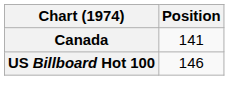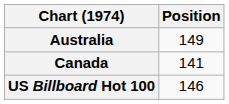 <table class="wikitable sortable plainrowheaders" style="text-align:center">
 <tr>
 <th>Chart (1974)</th>
 <th>Position</th>
+</tr>
+<tr>
+<th scope="row">Australia</th>
+<td>149</td>
 </tr>
 <tr>
 <th scope="row">Canada</th>
 <td>141</td>
 </tr>
 <tr>
 <th scope="row">US <em>Billboard</em> Hot 100</th>
 <td>146</td>
 </tr>
 </table>
